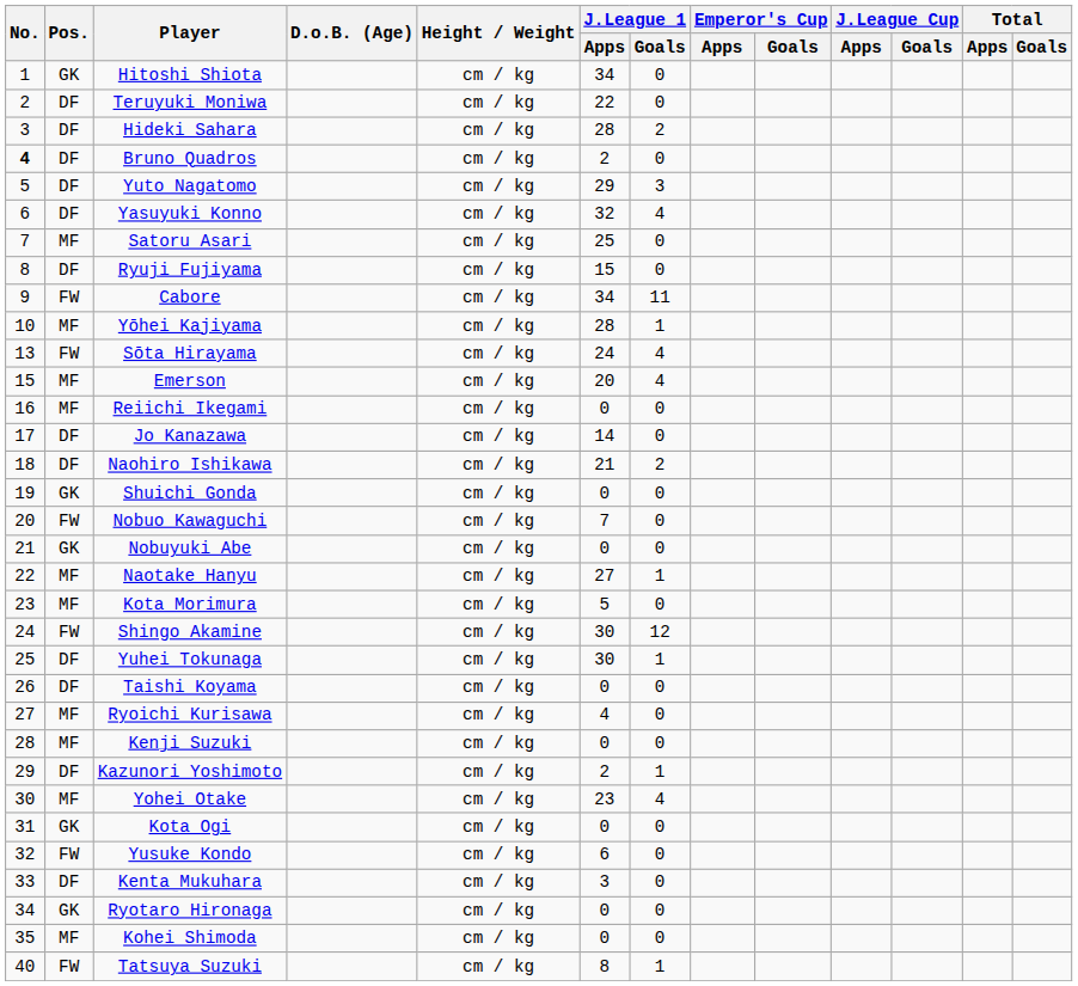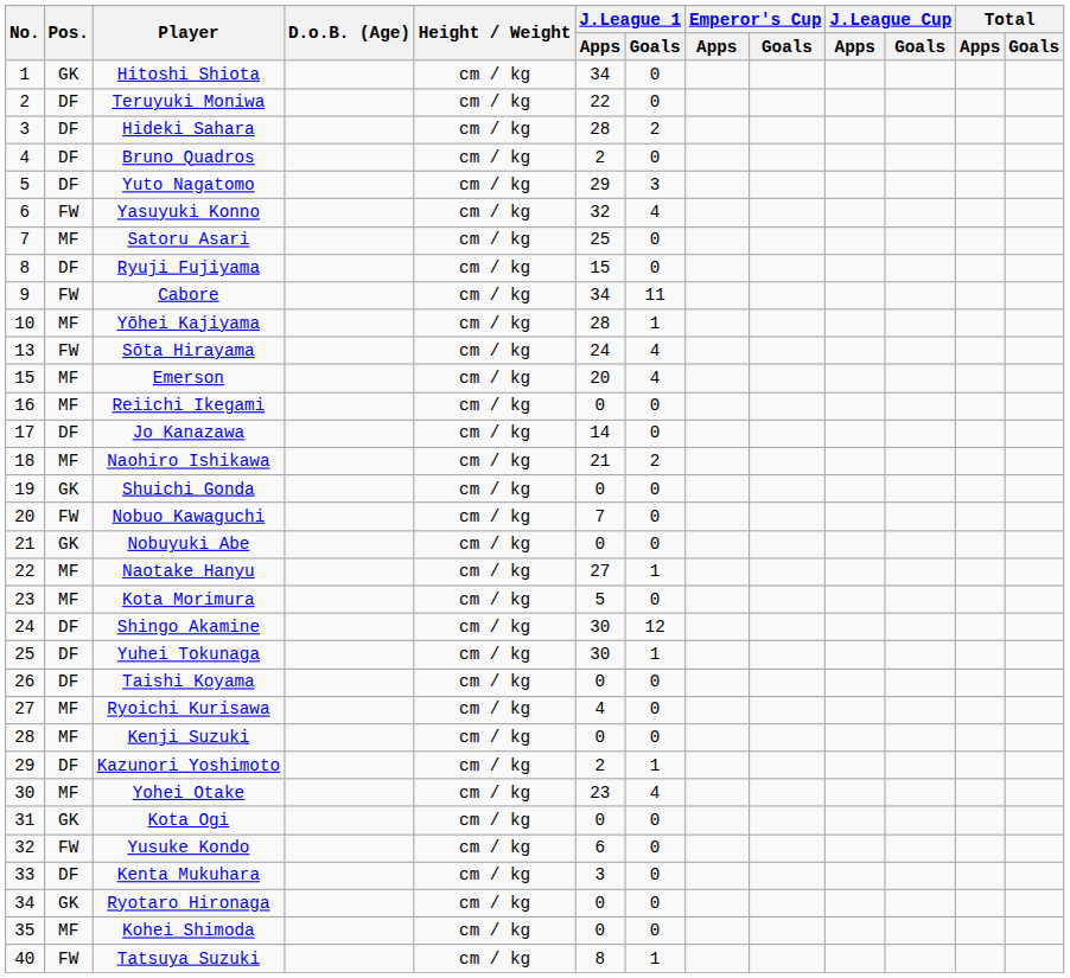 <table class="wikitable" style="text-align:center;">
 <tr>
 <th rowspan="2">No.</th>
 <th rowspan="2">Pos.</th>
 <th rowspan="2">Player</th>
 <th rowspan="2">D.o.B. (Age)</th>
 <th rowspan="2">Height / Weight</th>
 <th colspan="2"><a href='#'>J.League 1</a></th>
 <th colspan="2"><a href='#'>Emperor's Cup</a></th>
 <th colspan="2"><a href='#'>J.League Cup</a></th>
 <th colspan="2">Total</th>
 </tr>
 <tr>
 <th>Apps</th>
 <th>Goals</th>
 <th>Apps</th>
 <th>Goals</th>
 <th>Apps</th>
 <th>Goals</th>
 <th>Apps</th>
 <th>Goals</th>
 </tr>
 <tr>
 <td>1</td>
 <td>GK</td>
 <td><a href='#'>Hitoshi Shiota</a></td>
 <td></td>
 <td>cm / kg</td>
 <td>34</td>
 <td>0</td>
 <td></td>
 <td></td>
 <td></td>
 <td></td>
 <td></td>
 <td></td>
 </tr>
 <tr>
 <td>2</td>
 <td>DF</td>
 <td><a href='#'>Teruyuki Moniwa</a></td>
 <td></td>
 <td>cm / kg</td>
 <td>22</td>
 <td>0</td>
 <td></td>
 <td></td>
 <td></td>
 <td></td>
 <td></td>
 <td></td>
 </tr>
 <tr>
 <td>3</td>
 <td>DF</td>
 <td><a href='#'>Hideki Sahara</a></td>
 <td></td>
 <td>cm / kg</td>
 <td>28</td>
 <td>2</td>
 <td></td>
 <td></td>
 <td></td>
 <td></td>
 <td></td>
 <td></td>
 </tr>
 <tr>
-<td><strong>4</strong></td>
+<td>4</td>
 <td>DF</td>
 <td><a href='#'>Bruno Quadros</a></td>
 <td></td>
 <td>cm / kg</td>
 <td>2</td>
 <td>0</td>
 <td></td>
 <td></td>
 <td></td>
 <td></td>
 <td></td>
 <td></td>
 </tr>
 <tr>
 <td>5</td>
 <td>DF</td>
 <td><a href='#'>Yuto Nagatomo</a></td>
 <td></td>
 <td>cm / kg</td>
 <td>29</td>
 <td>3</td>
 <td></td>
 <td></td>
 <td></td>
 <td></td>
 <td></td>
 <td></td>
 </tr>
 <tr>
 <td>6</td>
-<td>DF</td>
+<td>FW</td>
 <td><a href='#'>Yasuyuki Konno</a></td>
 <td></td>
 <td>cm / kg</td>
 <td>32</td>
 <td>4</td>
 <td></td>
 <td></td>
 <td></td>
 <td></td>
 <td></td>
 <td></td>
 </tr>
 <tr>
 <td>7</td>
 <td>MF</td>
 <td><a href='#'>Satoru Asari</a></td>
 <td></td>
 <td>cm / kg</td>
 <td>25</td>
 <td>0</td>
 <td></td>
 <td></td>
 <td></td>
 <td></td>
 <td></td>
 <td></td>
 </tr>
 <tr>
 <td>8</td>
 <td>DF</td>
 <td><a href='#'>Ryuji Fujiyama</a></td>
 <td></td>
 <td>cm / kg</td>
 <td>15</td>
 <td>0</td>
 <td></td>
 <td></td>
 <td></td>
 <td></td>
 <td></td>
 <td></td>
 </tr>
 <tr>
 <td>9</td>
 <td>FW</td>
 <td><a href='#'>Cabore</a></td>
 <td></td>
 <td>cm / kg</td>
 <td>34</td>
 <td>11</td>
 <td></td>
 <td></td>
 <td></td>
 <td></td>
 <td></td>
 <td></td>
 </tr>
 <tr>
 <td>10</td>
 <td>MF</td>
 <td><a href='#'>Yōhei Kajiyama</a></td>
 <td></td>
 <td>cm / kg</td>
 <td>28</td>
 <td>1</td>
 <td></td>
 <td></td>
 <td></td>
 <td></td>
 <td></td>
 <td></td>
 </tr>
 <tr>
 <td>13</td>
 <td>FW</td>
 <td><a href='#'>Sōta Hirayama</a></td>
 <td></td>
 <td>cm / kg</td>
 <td>24</td>
 <td>4</td>
 <td></td>
 <td></td>
 <td></td>
 <td></td>
 <td></td>
 <td></td>
 </tr>
 <tr>
 <td>15</td>
 <td>MF</td>
 <td><a href='#'>Emerson</a></td>
 <td></td>
 <td>cm / kg</td>
 <td>20</td>
 <td>4</td>
 <td></td>
 <td></td>
 <td></td>
 <td></td>
 <td></td>
 <td></td>
 </tr>
 <tr>
 <td>16</td>
 <td>MF</td>
 <td><a href='#'>Reiichi Ikegami</a></td>
 <td></td>
 <td>cm / kg</td>
 <td>0</td>
 <td>0</td>
 <td></td>
 <td></td>
 <td></td>
 <td></td>
 <td></td>
 <td></td>
 </tr>
 <tr>
 <td>17</td>
 <td>DF</td>
 <td><a href='#'>Jo Kanazawa</a></td>
 <td></td>
 <td>cm / kg</td>
 <td>14</td>
 <td>0</td>
 <td></td>
 <td></td>
 <td></td>
 <td></td>
 <td></td>
 <td></td>
 </tr>
 <tr>
 <td>18</td>
-<td>DF</td>
+<td>MF</td>
 <td><a href='#'>Naohiro Ishikawa</a></td>
 <td></td>
 <td>cm / kg</td>
 <td>21</td>
 <td>2</td>
 <td></td>
 <td></td>
 <td></td>
 <td></td>
 <td></td>
 <td></td>
 </tr>
 <tr>
 <td>19</td>
 <td>GK</td>
 <td><a href='#'>Shuichi Gonda</a></td>
 <td></td>
 <td>cm / kg</td>
 <td>0</td>
 <td>0</td>
 <td></td>
 <td></td>
 <td></td>
 <td></td>
 <td></td>
 <td></td>
 </tr>
 <tr>
 <td>20</td>
 <td>FW</td>
 <td><a href='#'>Nobuo Kawaguchi</a></td>
 <td></td>
 <td>cm / kg</td>
 <td>7</td>
 <td>0</td>
 <td></td>
 <td></td>
 <td></td>
 <td></td>
 <td></td>
 <td></td>
 </tr>
 <tr>
 <td>21</td>
 <td>GK</td>
 <td><a href='#'>Nobuyuki Abe</a></td>
 <td></td>
 <td>cm / kg</td>
 <td>0</td>
 <td>0</td>
 <td></td>
 <td></td>
 <td></td>
 <td></td>
 <td></td>
 <td></td>
 </tr>
 <tr>
 <td>22</td>
 <td>MF</td>
 <td><a href='#'>Naotake Hanyu</a></td>
 <td></td>
 <td>cm / kg</td>
 <td>27</td>
 <td>1</td>
 <td></td>
 <td></td>
 <td></td>
 <td></td>
 <td></td>
 <td></td>
 </tr>
 <tr>
 <td>23</td>
 <td>MF</td>
 <td><a href='#'>Kota Morimura</a></td>
 <td></td>
 <td>cm / kg</td>
 <td>5</td>
 <td>0</td>
 <td></td>
 <td></td>
 <td></td>
 <td></td>
 <td></td>
 <td></td>
 </tr>
 <tr>
 <td>24</td>
-<td>FW</td>
+<td>DF</td>
 <td><a href='#'>Shingo Akamine</a></td>
 <td></td>
 <td>cm / kg</td>
 <td>30</td>
 <td>12</td>
 <td></td>
 <td></td>
 <td></td>
 <td></td>
 <td></td>
 <td></td>
 </tr>
 <tr>
 <td>25</td>
 <td>DF</td>
 <td><a href='#'>Yuhei Tokunaga</a></td>
 <td></td>
 <td>cm / kg</td>
 <td>30</td>
 <td>1</td>
 <td></td>
 <td></td>
 <td></td>
 <td></td>
 <td></td>
 <td></td>
 </tr>
 <tr>
 <td>26</td>
 <td>DF</td>
 <td><a href='#'>Taishi Koyama</a></td>
 <td></td>
 <td>cm / kg</td>
 <td>0</td>
 <td>0</td>
 <td></td>
 <td></td>
 <td></td>
 <td></td>
 <td></td>
 <td></td>
 </tr>
 <tr>
 <td>27</td>
 <td>MF</td>
 <td><a href='#'>Ryoichi Kurisawa</a></td>
 <td></td>
 <td>cm / kg</td>
 <td>4</td>
 <td>0</td>
 <td></td>
 <td></td>
 <td></td>
 <td></td>
 <td></td>
 <td></td>
 </tr>
 <tr>
 <td>28</td>
 <td>MF</td>
 <td><a href='#'>Kenji Suzuki</a></td>
 <td></td>
 <td>cm / kg</td>
 <td>0</td>
 <td>0</td>
 <td></td>
 <td></td>
 <td></td>
 <td></td>
 <td></td>
 <td></td>
 </tr>
 <tr>
 <td>29</td>
 <td>DF</td>
 <td><a href='#'>Kazunori Yoshimoto</a></td>
 <td></td>
 <td>cm / kg</td>
 <td>2</td>
 <td>1</td>
 <td></td>
 <td></td>
 <td></td>
 <td></td>
 <td></td>
 <td></td>
 </tr>
 <tr>
 <td>30</td>
 <td>MF</td>
 <td><a href='#'>Yohei Otake</a></td>
 <td></td>
 <td>cm / kg</td>
 <td>23</td>
 <td>4</td>
 <td></td>
 <td></td>
 <td></td>
 <td></td>
 <td></td>
 <td></td>
 </tr>
 <tr>
 <td>31</td>
 <td>GK</td>
 <td><a href='#'>Kota Ogi</a></td>
 <td></td>
 <td>cm / kg</td>
 <td>0</td>
 <td>0</td>
 <td></td>
 <td></td>
 <td></td>
 <td></td>
 <td></td>
 <td></td>
 </tr>
 <tr>
 <td>32</td>
 <td>FW</td>
 <td><a href='#'>Yusuke Kondo</a></td>
 <td></td>
 <td>cm / kg</td>
 <td>6</td>
 <td>0</td>
 <td></td>
 <td></td>
 <td></td>
 <td></td>
 <td></td>
 <td></td>
 </tr>
 <tr>
 <td>33</td>
 <td>DF</td>
 <td><a href='#'>Kenta Mukuhara</a></td>
 <td></td>
 <td>cm / kg</td>
 <td>3</td>
 <td>0</td>
 <td></td>
 <td></td>
 <td></td>
 <td></td>
 <td></td>
 <td></td>
 </tr>
 <tr>
 <td>34</td>
 <td>GK</td>
 <td><a href='#'>Ryotaro Hironaga</a></td>
 <td></td>
 <td>cm / kg</td>
 <td>0</td>
 <td>0</td>
 <td></td>
 <td></td>
 <td></td>
 <td></td>
 <td></td>
 <td></td>
 </tr>
 <tr>
 <td>35</td>
 <td>MF</td>
 <td><a href='#'>Kohei Shimoda</a></td>
 <td></td>
 <td>cm / kg</td>
 <td>0</td>
 <td>0</td>
 <td></td>
 <td></td>
 <td></td>
 <td></td>
 <td></td>
 <td></td>
 </tr>
 <tr>
 <td>40</td>
 <td>FW</td>
 <td><a href='#'>Tatsuya Suzuki</a></td>
 <td></td>
 <td>cm / kg</td>
 <td>8</td>
 <td>1</td>
 <td></td>
 <td></td>
 <td></td>
 <td></td>
 <td></td>
 <td></td>
 </tr>
 </table>
